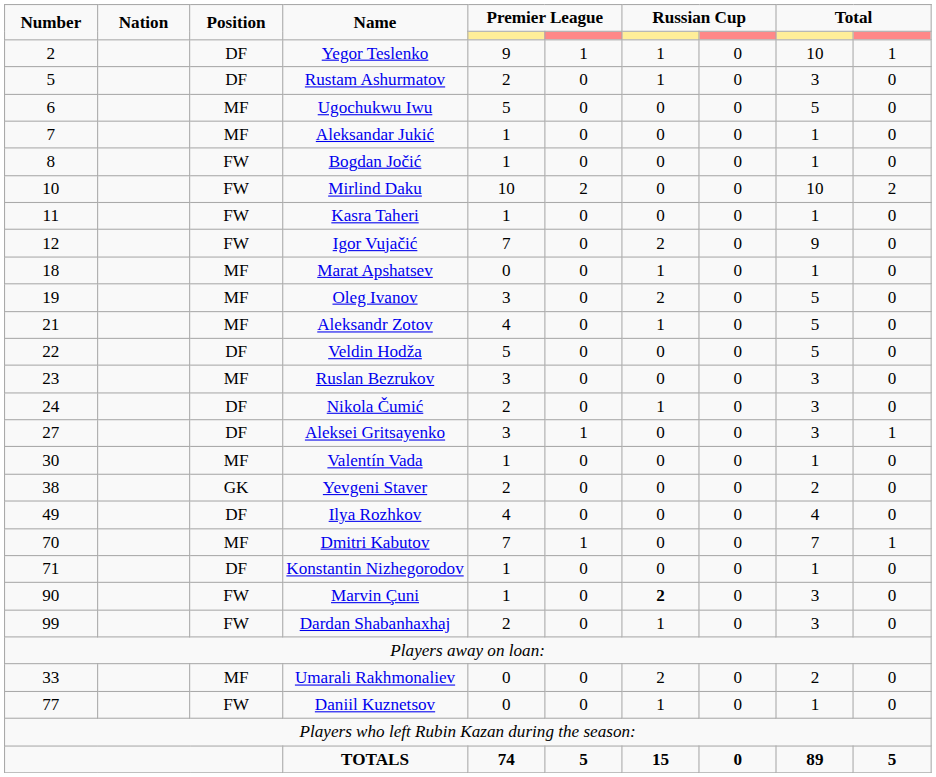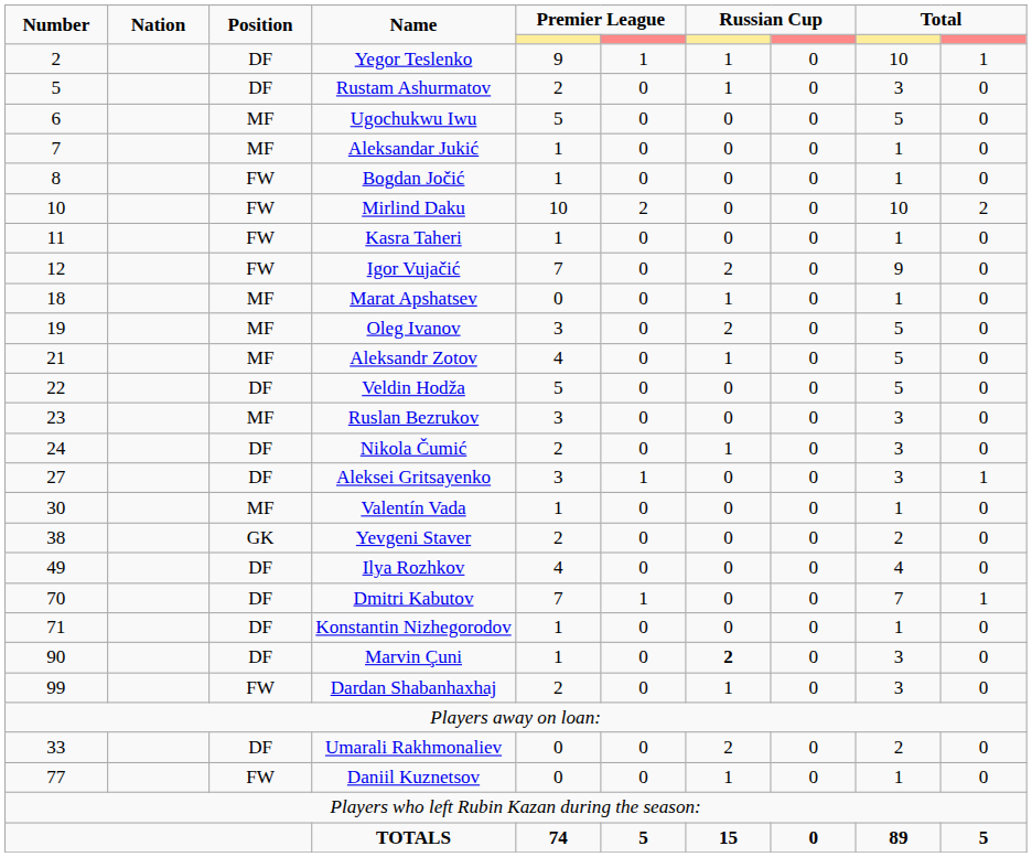 <table class="wikitable" style="font-size: 100%; text-align: center;">
 <tr>
 <td rowspan="2" width="10%" align="center"><strong>Number</strong></td>
 <td rowspan="2" width="10%" align="center"><strong>Nation</strong></td>
 <td rowspan="2" width="10%" align="center"><strong>Position</strong></td>
 <td rowspan="2" width="20%" align="center"><strong>Name</strong></td>
 <td colspan="2" align="center"><strong>Premier League</strong></td>
 <td colspan="2" align="center"><strong>Russian Cup</strong></td>
 <td colspan="2" align="center"><strong>Total</strong></td>
 </tr>
 <tr>
 <th width=60 style="background: #FFEE99"></th>
 <th width=60 style="background: #FF8888"></th>
 <th width=60 style="background: #FFEE99"></th>
 <th width=60 style="background: #FF8888"></th>
 <th width=60 style="background: #FFEE99"></th>
 <th width=60 style="background: #FF8888"></th>
 </tr>
 <tr>
 <td>2</td>
 <td></td>
 <td>DF</td>
 <td><a href='#'>Yegor Teslenko</a></td>
 <td>9</td>
 <td>1</td>
 <td>1</td>
 <td>0</td>
 <td>10</td>
 <td>1</td>
 </tr>
 <tr>
 <td>5</td>
 <td></td>
 <td>DF</td>
 <td><a href='#'>Rustam Ashurmatov</a></td>
 <td>2</td>
 <td>0</td>
 <td>1</td>
 <td>0</td>
 <td>3</td>
 <td>0</td>
 </tr>
 <tr>
 <td>6</td>
 <td></td>
 <td>MF</td>
 <td><a href='#'>Ugochukwu Iwu</a></td>
 <td>5</td>
 <td>0</td>
 <td>0</td>
 <td>0</td>
 <td>5</td>
 <td>0</td>
 </tr>
 <tr>
 <td>7</td>
 <td></td>
 <td>MF</td>
 <td><a href='#'>Aleksandar Jukić</a></td>
 <td>1</td>
 <td>0</td>
 <td>0</td>
 <td>0</td>
 <td>1</td>
 <td>0</td>
 </tr>
 <tr>
 <td>8</td>
 <td></td>
 <td>FW</td>
 <td><a href='#'>Bogdan Jočić</a></td>
 <td>1</td>
 <td>0</td>
 <td>0</td>
 <td>0</td>
 <td>1</td>
 <td>0</td>
 </tr>
 <tr>
 <td>10</td>
 <td></td>
 <td>FW</td>
 <td><a href='#'>Mirlind Daku</a></td>
 <td>10</td>
 <td>2</td>
 <td>0</td>
 <td>0</td>
 <td>10</td>
 <td>2</td>
 </tr>
 <tr>
 <td>11</td>
 <td></td>
 <td>FW</td>
 <td><a href='#'>Kasra Taheri</a></td>
 <td>1</td>
 <td>0</td>
 <td>0</td>
 <td>0</td>
 <td>1</td>
 <td>0</td>
 </tr>
 <tr>
 <td>12</td>
 <td></td>
 <td>FW</td>
 <td><a href='#'>Igor Vujačić</a></td>
 <td>7</td>
 <td>0</td>
 <td>2</td>
 <td>0</td>
 <td>9</td>
 <td>0</td>
 </tr>
 <tr>
 <td>18</td>
 <td></td>
 <td>MF</td>
 <td><a href='#'>Marat Apshatsev</a></td>
 <td>0</td>
 <td>0</td>
 <td>1</td>
 <td>0</td>
 <td>1</td>
 <td>0</td>
 </tr>
 <tr>
 <td>19</td>
 <td></td>
 <td>MF</td>
 <td><a href='#'>Oleg Ivanov</a></td>
 <td>3</td>
 <td>0</td>
 <td>2</td>
 <td>0</td>
 <td>5</td>
 <td>0</td>
 </tr>
 <tr>
 <td>21</td>
 <td></td>
 <td>MF</td>
 <td><a href='#'>Aleksandr Zotov</a></td>
 <td>4</td>
 <td>0</td>
 <td>1</td>
 <td>0</td>
 <td>5</td>
 <td>0</td>
 </tr>
 <tr>
 <td>22</td>
 <td></td>
 <td>DF</td>
 <td><a href='#'>Veldin Hodža</a></td>
 <td>5</td>
 <td>0</td>
 <td>0</td>
 <td>0</td>
 <td>5</td>
 <td>0</td>
 </tr>
 <tr>
 <td>23</td>
 <td></td>
 <td>MF</td>
 <td><a href='#'>Ruslan Bezrukov</a></td>
 <td>3</td>
 <td>0</td>
 <td>0</td>
 <td>0</td>
 <td>3</td>
 <td>0</td>
 </tr>
 <tr>
 <td>24</td>
 <td></td>
 <td>DF</td>
 <td><a href='#'>Nikola Čumić</a></td>
 <td>2</td>
 <td>0</td>
 <td>1</td>
 <td>0</td>
 <td>3</td>
 <td>0</td>
 </tr>
 <tr>
 <td>27</td>
 <td></td>
 <td>DF</td>
 <td><a href='#'>Aleksei Gritsayenko</a></td>
 <td>3</td>
 <td>1</td>
 <td>0</td>
 <td>0</td>
 <td>3</td>
 <td>1</td>
 </tr>
 <tr>
 <td>30</td>
 <td></td>
 <td>MF</td>
 <td><a href='#'>Valentín Vada</a></td>
 <td>1</td>
 <td>0</td>
 <td>0</td>
 <td>0</td>
 <td>1</td>
 <td>0</td>
 </tr>
 <tr>
 <td>38</td>
 <td></td>
 <td>GK</td>
 <td><a href='#'>Yevgeni Staver</a></td>
 <td>2</td>
 <td>0</td>
 <td>0</td>
 <td>0</td>
 <td>2</td>
 <td>0</td>
 </tr>
 <tr>
 <td>49</td>
 <td></td>
 <td>DF</td>
 <td><a href='#'>Ilya Rozhkov</a></td>
 <td>4</td>
 <td>0</td>
 <td>0</td>
 <td>0</td>
 <td>4</td>
 <td>0</td>
 </tr>
 <tr>
 <td>70</td>
 <td></td>
-<td>MF</td>
+<td>DF</td>
 <td><a href='#'>Dmitri Kabutov</a></td>
 <td>7</td>
 <td>1</td>
 <td>0</td>
 <td>0</td>
 <td>7</td>
 <td>1</td>
 </tr>
 <tr>
 <td>71</td>
 <td></td>
 <td>DF</td>
 <td><a href='#'>Konstantin Nizhegorodov</a></td>
 <td>1</td>
 <td>0</td>
 <td>0</td>
 <td>0</td>
 <td>1</td>
 <td>0</td>
 </tr>
 <tr>
 <td>90</td>
 <td></td>
-<td>FW</td>
+<td>DF</td>
 <td><a href='#'>Marvin Çuni</a></td>
 <td>1</td>
 <td>0</td>
 <td><strong>2</strong></td>
 <td>0</td>
 <td>3</td>
 <td>0</td>
 </tr>
 <tr>
 <td>99</td>
 <td></td>
 <td>FW</td>
 <td><a href='#'>Dardan Shabanhaxhaj</a></td>
 <td>2</td>
 <td>0</td>
 <td>1</td>
 <td>0</td>
 <td>3</td>
 <td>0</td>
 </tr>
 <tr>
 <td colspan="14"><em>Players away on loan:</em></td>
 </tr>
 <tr>
 <td>33</td>
 <td></td>
-<td>MF</td>
+<td>DF</td>
 <td><a href='#'>Umarali Rakhmonaliev</a></td>
 <td>0</td>
 <td>0</td>
 <td>2</td>
 <td>0</td>
 <td>2</td>
 <td>0</td>
 </tr>
 <tr>
 <td>77</td>
 <td></td>
 <td>FW</td>
 <td><a href='#'>Daniil Kuznetsov</a></td>
 <td>0</td>
 <td>0</td>
 <td>1</td>
 <td>0</td>
 <td>1</td>
 <td>0</td>
 </tr>
 <tr>
 <td colspan="14"><em>Players who left Rubin Kazan during the season:</em></td>
 </tr>
 <tr>
 <td colspan="3"></td>
 <td><strong>TOTALS</strong></td>
 <td><strong>74</strong></td>
 <td><strong>5</strong></td>
 <td><strong>15</strong></td>
 <td><strong>0</strong></td>
 <td><strong>89</strong></td>
 <td><strong>5</strong></td>
 </tr>
 </table>
